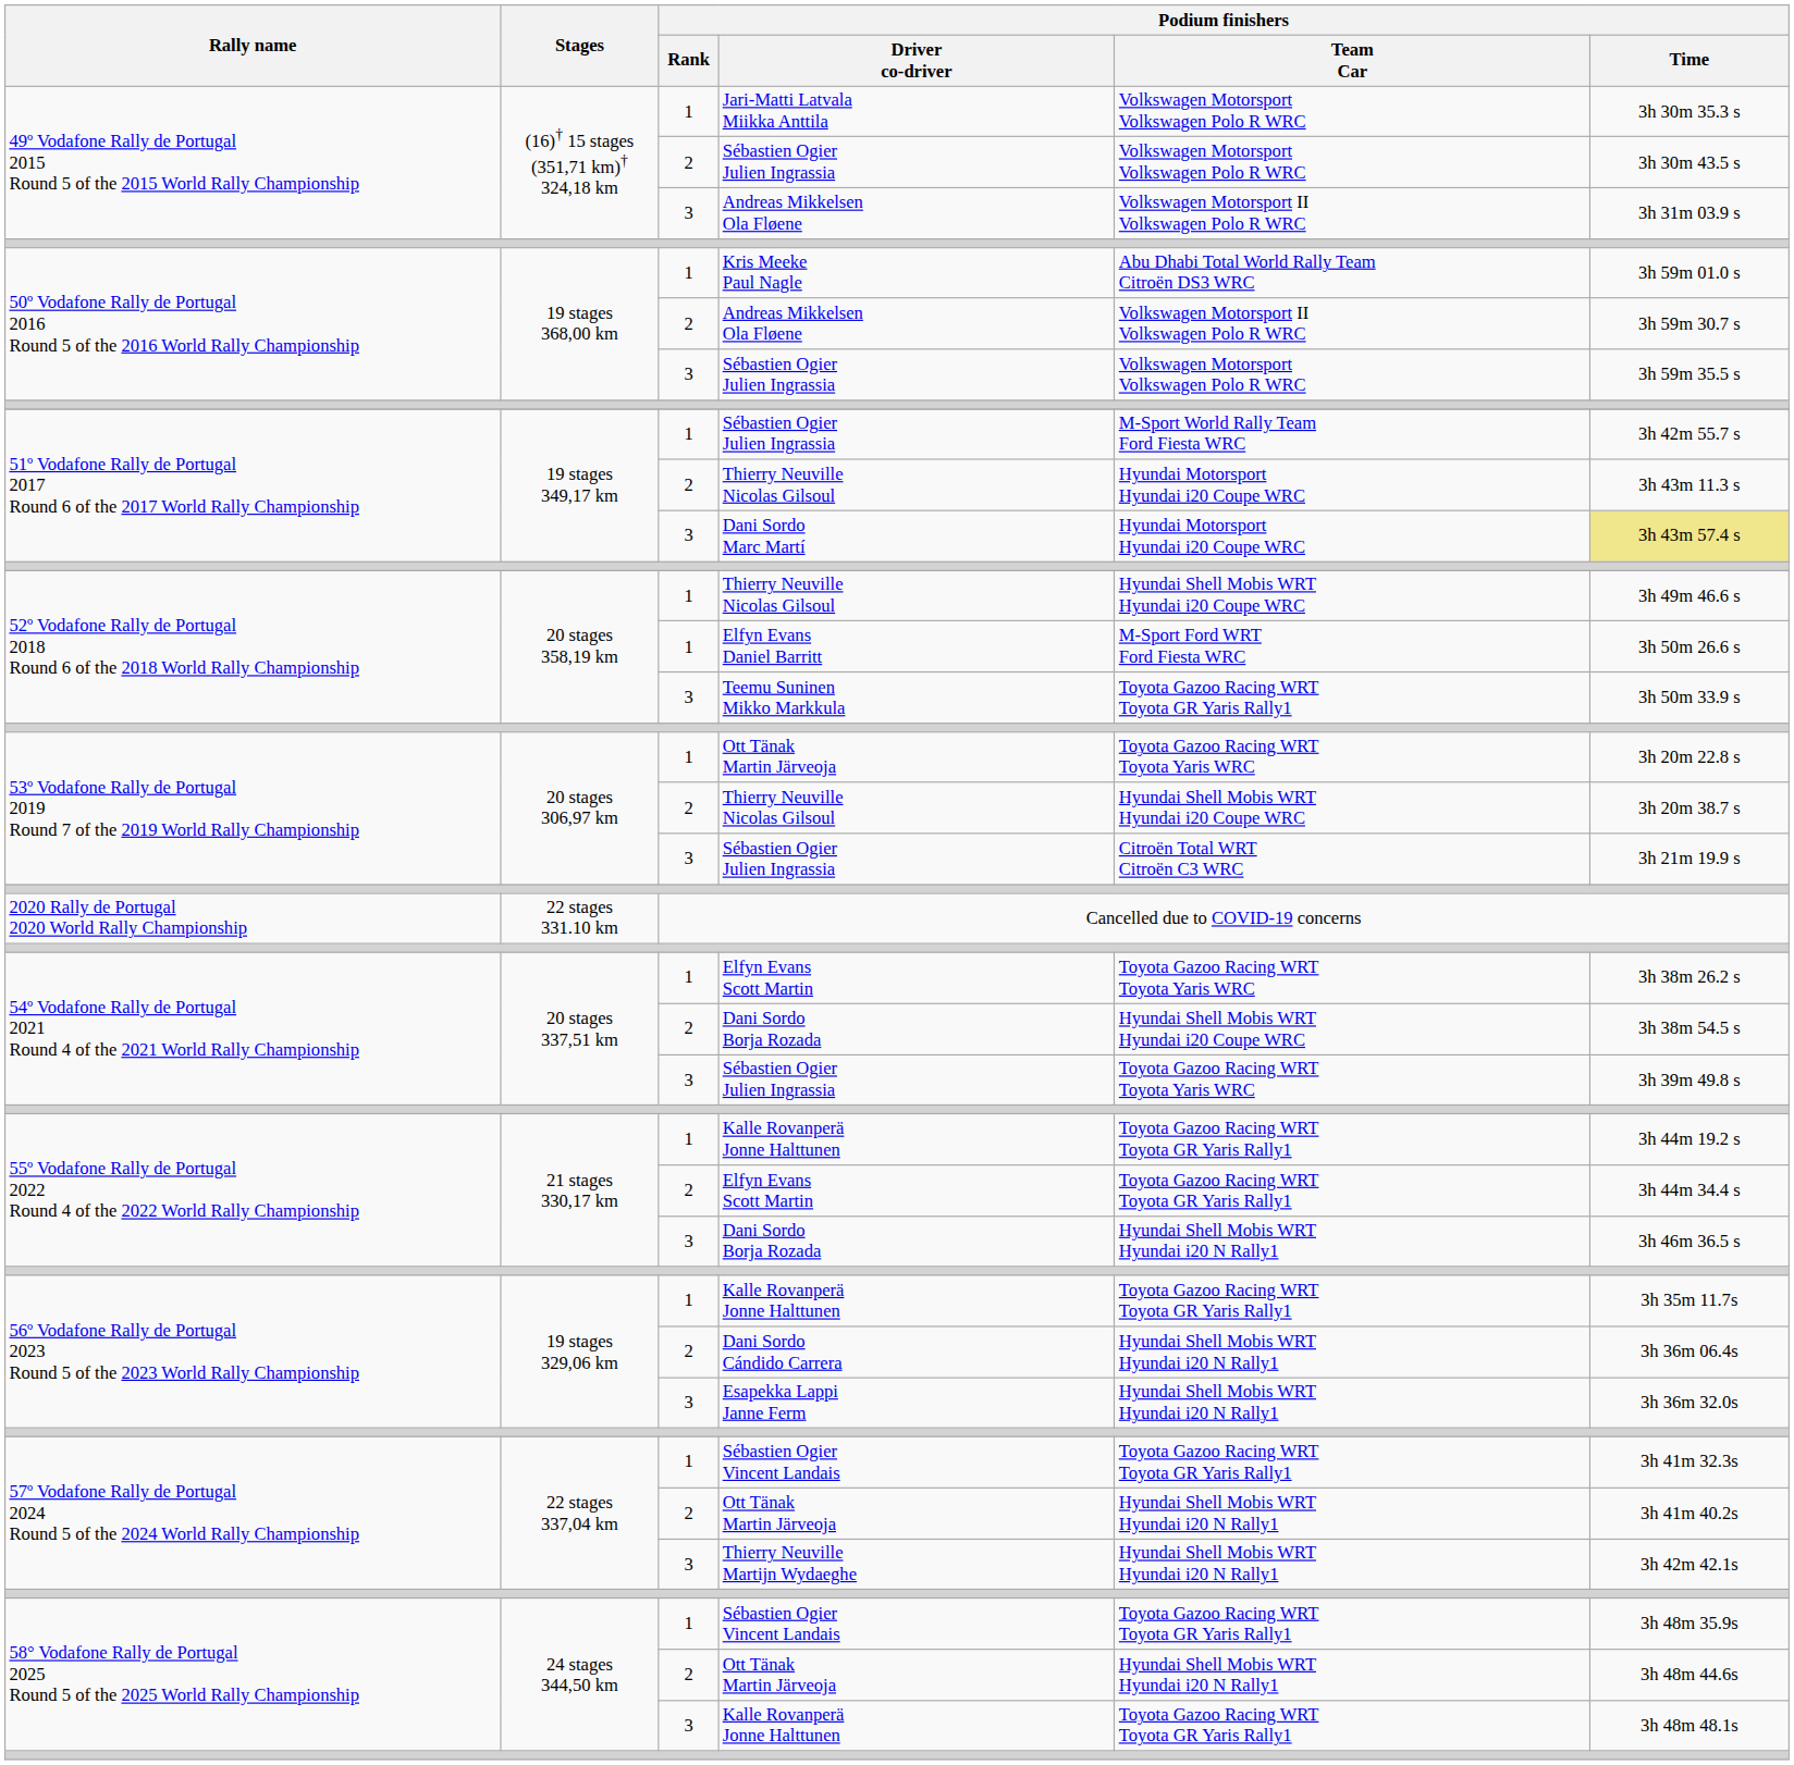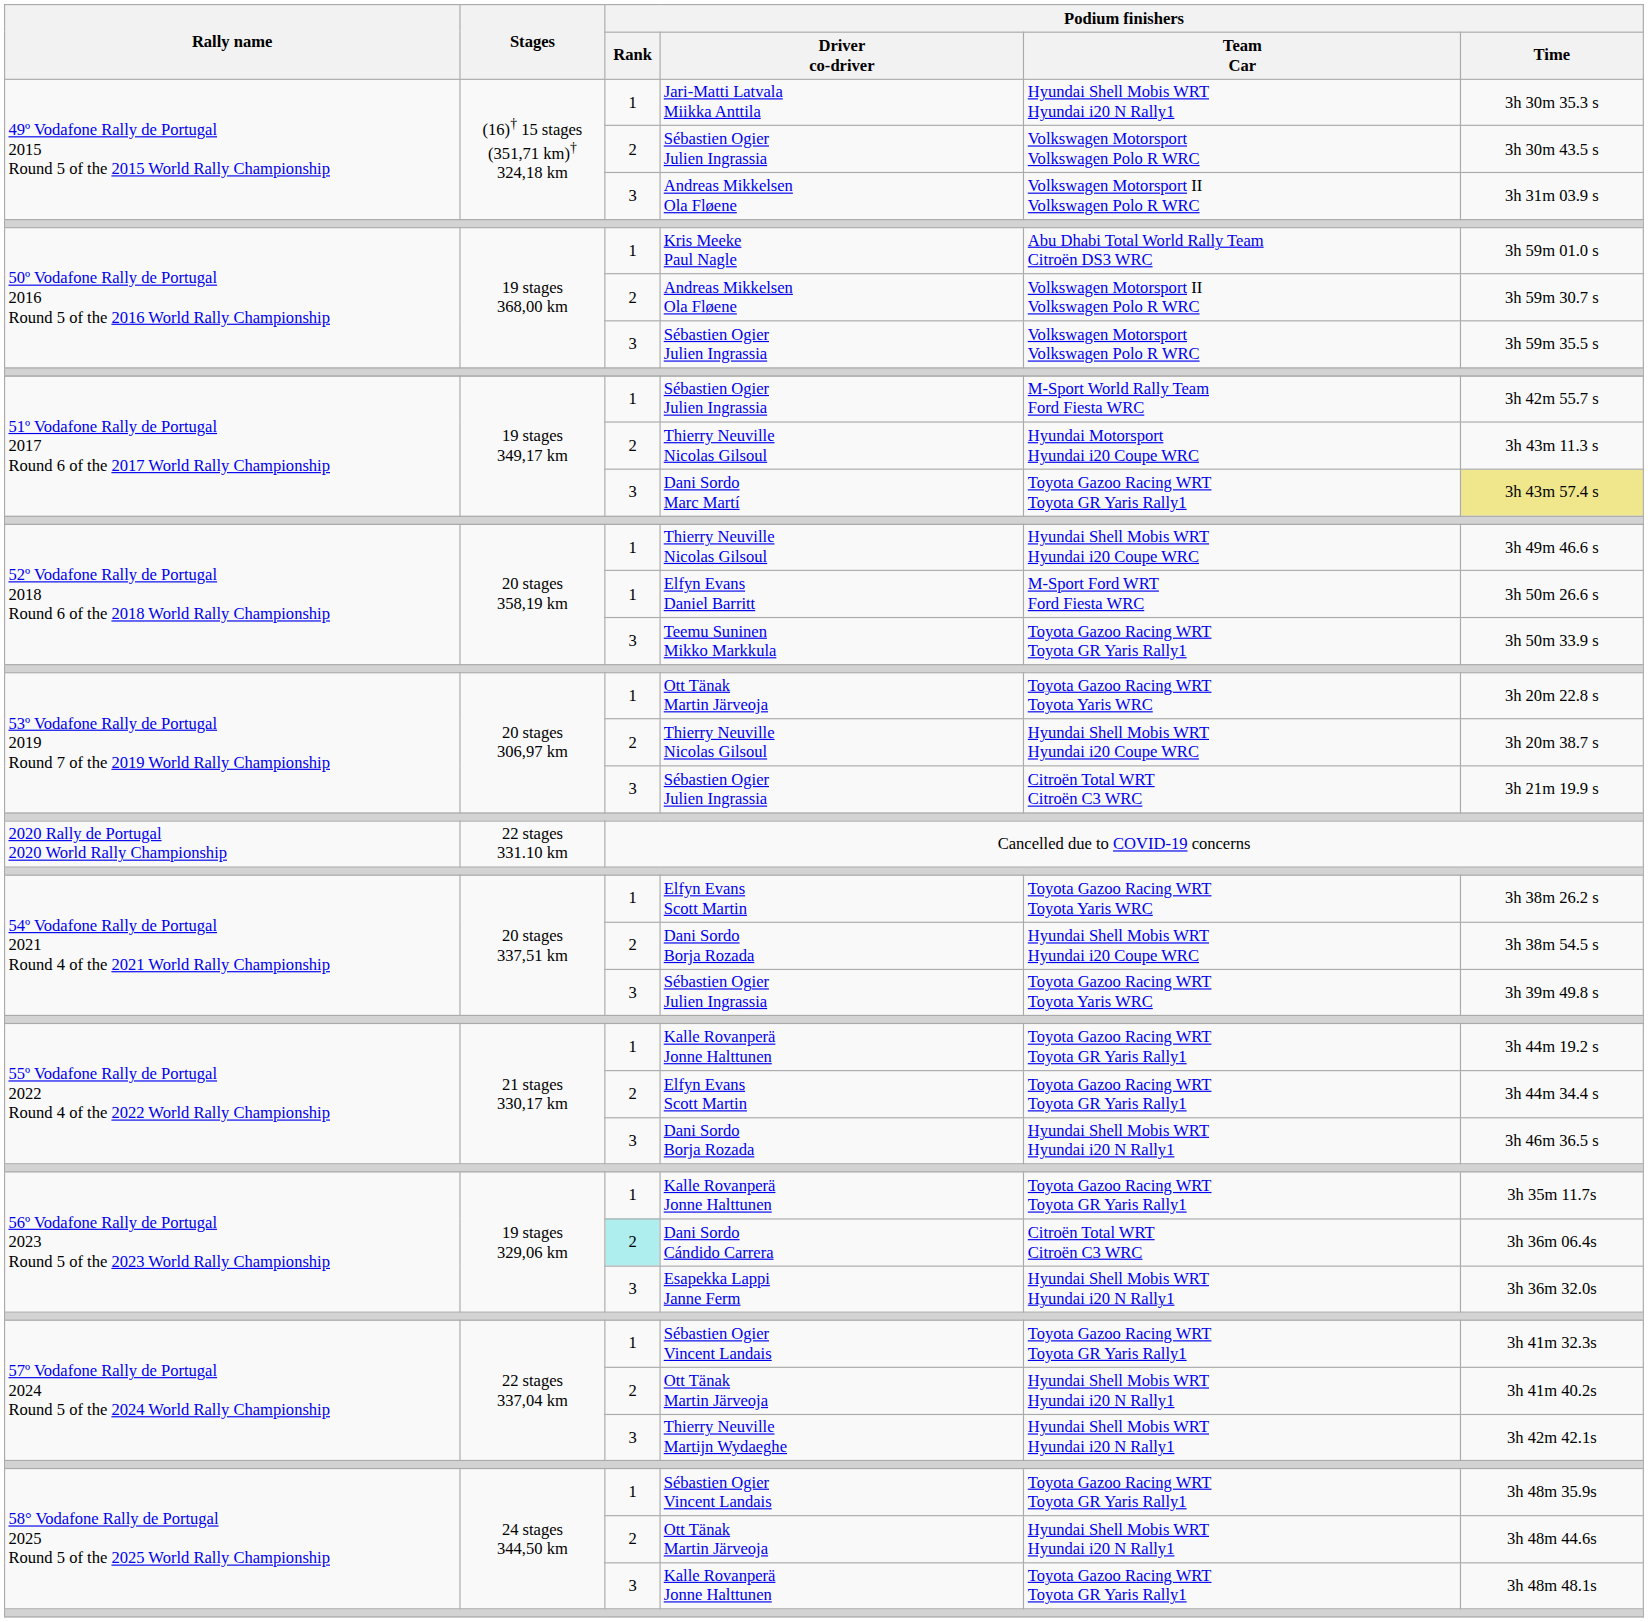 <table class="wikitable" border="1" style="width: 90%; font-size:90%;">
 <tr style="background:#efefef;">
 <th width=25% rowspan="2">Rally name</th>
 <th width=8% rowspan="2">Stages</th>
 <th colspan="4">Podium finishers</th>
 </tr>
 <tr>
 <th width=3%>Rank</th>
 <th width=20%>Driver<br>co-driver</th>
 <th width=24%>Team<br>Car</th>
 <th width=10%>Time</th>
 </tr>
 <tr>
 <td rowspan="3"><a href='#'>49º Vodafone Rally de Portugal</a><br>2015<br>Round 5 of the <a href='#'>2015 World Rally Championship</a></td>
 <td rowspan="3" align="center">(16)<sup>†</sup> 15 stages<br> (351,71 km)<sup>†</sup> 324,18 km</td>
 <td align="center">1</td>
 <td> <a href='#'>Jari-Matti Latvala</a> <br> <a href='#'>Miikka Anttila</a></td>
-<td> <a href='#'>Volkswagen Motorsport</a><br> <a href='#'>Volkswagen Polo R WRC</a></td>
+<td> <a href='#'>Hyundai Shell Mobis WRT</a> <br> <a href='#'>Hyundai i20 N Rally1</a></td>
 <td align="center">3h 30m 35.3 s</td>
 </tr>
 <tr>
 <td align="center">2</td>
 <td> <a href='#'>Sébastien Ogier</a><br> <a href='#'>Julien Ingrassia</a></td>
 <td> <a href='#'>Volkswagen Motorsport</a><br> <a href='#'>Volkswagen Polo R WRC</a></td>
 <td align="center">3h 30m 43.5 s</td>
 </tr>
 <tr>
 <td align="center">3</td>
 <td> <a href='#'>Andreas Mikkelsen</a> <br> <a href='#'>Ola Fløene</a></td>
 <td> <a href='#'>Volkswagen Motorsport</a> II <br> <a href='#'>Volkswagen Polo R WRC</a></td>
 <td align="center">3h 31m 03.9 s</td>
 </tr>
 <tr style="background:lightgrey;">
 <td colspan="6"></td>
 </tr>
 <tr>
 <td rowspan="3"><a href='#'>50º Vodafone Rally de Portugal</a><br>2016<br>Round 5 of the <a href='#'>2016 World Rally Championship</a></td>
 <td rowspan="3" align="center">19 stages <br> 368,00 km</td>
 <td align="center">1</td>
 <td> <a href='#'>Kris Meeke</a> <br> <a href='#'>Paul Nagle</a></td>
 <td> <a href='#'>Abu Dhabi Total World Rally Team</a><br> <a href='#'>Citroën DS3 WRC</a></td>
 <td align="center">3h 59m 01.0 s</td>
 </tr>
 <tr>
 <td align="center">2</td>
 <td> <a href='#'>Andreas Mikkelsen</a> <br> <a href='#'>Ola Fløene</a></td>
 <td> <a href='#'>Volkswagen Motorsport</a> II <br> <a href='#'>Volkswagen Polo R WRC</a></td>
 <td align="center">3h 59m 30.7 s</td>
 </tr>
 <tr>
 <td align="center">3</td>
 <td> <a href='#'>Sébastien Ogier</a><br> <a href='#'>Julien Ingrassia</a></td>
 <td> <a href='#'>Volkswagen Motorsport</a><br> <a href='#'>Volkswagen Polo R WRC</a></td>
 <td align="center">3h 59m 35.5 s</td>
 </tr>
 <tr style="background:lightgrey;">
 <td colspan="6"></td>
 </tr>
 <tr>
 </tr>
 <tr>
 <td rowspan="3"><a href='#'>51º Vodafone Rally de Portugal</a><br>2017<br>Round 6 of the <a href='#'>2017 World Rally Championship</a></td>
 <td rowspan="3" align="center">19 stages <br> 349,17 km</td>
 <td align="center">1</td>
 <td> <a href='#'>Sébastien Ogier</a> <br>  <a href='#'>Julien Ingrassia</a></td>
 <td> <a href='#'>M-Sport World Rally Team</a> <br>  <a href='#'>Ford Fiesta WRC</a></td>
 <td align="center">3h 42m 55.7 s</td>
 </tr>
 <tr>
 <td align="center">2</td>
 <td> <a href='#'>Thierry Neuville</a> <br>  <a href='#'>Nicolas Gilsoul</a></td>
 <td> <a href='#'>Hyundai Motorsport</a> <br>  <a href='#'>Hyundai i20 Coupe WRC</a></td>
 <td align="center">3h 43m 11.3 s</td>
 </tr>
 <tr>
 <td align="center">3</td>
 <td> <a href='#'>Dani Sordo</a> <br>  <a href='#'>Marc Martí</a></td>
-<td> <a href='#'>Hyundai Motorsport</a> <br>  <a href='#'>Hyundai i20 Coupe WRC</a></td>
+<td> <a href='#'>Toyota Gazoo Racing WRT</a> <br> <a href='#'>Toyota GR Yaris Rally1</a></td>
 <td align="center" style="background: khaki;">3h 43m 57.4 s</td>
 </tr>
 <tr style="background:lightgrey;">
 <td colspan="6"></td>
 </tr>
 <tr>
 </tr>
 <tr>
 <td rowspan="3"><a href='#'>52º Vodafone Rally de Portugal</a><br>2018<br>Round 6 of the <a href='#'>2018 World Rally Championship</a></td>
 <td rowspan="3" align="center">20 stages <br> 358,19 km</td>
 <td align="center">1</td>
 <td> <a href='#'>Thierry Neuville</a> <br>  <a href='#'>Nicolas Gilsoul</a></td>
 <td> <a href='#'>Hyundai Shell Mobis WRT</a> <br>  <a href='#'>Hyundai i20 Coupe WRC</a></td>
 <td align="center">3h 49m 46.6 s</td>
 </tr>
 <tr>
 <td align="center">1</td>
 <td> <a href='#'>Elfyn Evans</a> <br>  <a href='#'>Daniel Barritt</a></td>
 <td> <a href='#'>M-Sport Ford WRT</a> <br>  <a href='#'>Ford Fiesta WRC</a></td>
 <td align="center">3h 50m 26.6 s</td>
 </tr>
 <tr>
 <td align="center">3</td>
 <td> <a href='#'>Teemu Suninen</a> <br>  <a href='#'>Mikko Markkula</a></td>
 <td> <a href='#'>Toyota Gazoo Racing WRT</a><br> <a href='#'>Toyota GR Yaris Rally1</a></td>
 <td align="center">3h 50m 33.9 s</td>
 </tr>
 <tr style="background:lightgrey;">
 <td colspan="6"></td>
 </tr>
 <tr>
 <td rowspan="3"><a href='#'>53º Vodafone Rally de Portugal</a><br>2019<br>Round 7 of the <a href='#'>2019 World Rally Championship</a></td>
 <td rowspan="3" align="center">20 stages <br> 306,97 km</td>
 <td align="center">1</td>
 <td> <a href='#'>Ott Tänak</a> <br>  <a href='#'>Martin Järveoja</a></td>
 <td> <a href='#'>Toyota Gazoo Racing WRT</a> <br>  <a href='#'>Toyota Yaris WRC</a></td>
 <td align="center">3h 20m 22.8 s</td>
 </tr>
 <tr>
 <td align="center">2</td>
 <td> <a href='#'>Thierry Neuville</a> <br>  <a href='#'>Nicolas Gilsoul</a></td>
 <td> <a href='#'>Hyundai Shell Mobis WRT</a> <br>  <a href='#'>Hyundai i20 Coupe WRC</a></td>
 <td align="center">3h 20m 38.7 s</td>
 </tr>
 <tr>
 <td align="center">3</td>
 <td> <a href='#'>Sébastien Ogier</a> <br>  <a href='#'>Julien Ingrassia</a></td>
 <td> <a href='#'>Citroën Total WRT</a> <br>  <a href='#'>Citroën C3 WRC</a></td>
 <td align="center">3h 21m 19.9 s</td>
 </tr>
 <tr style="background:lightgrey;">
 <td colspan="6"></td>
 </tr>
 <tr>
 <td rowspan="1"><a href='#'>2020 Rally de Portugal</a><br><a href='#'>2020 World Rally Championship</a></td>
 <td rowspan="1" align="center">22 stages <br> 331.10 km</td>
 <td align=center colspan=4 rowspan="1">Cancelled due to <a href='#'>COVID-19</a> concerns</td>
 </tr>
 <tr style="background:lightgrey;">
 <td colspan="6"></td>
 </tr>
 <tr>
 <td rowspan="3"><a href='#'>54º Vodafone Rally de Portugal</a><br>2021<br>Round 4 of the <a href='#'>2021 World Rally Championship</a></td>
 <td rowspan="3" align="center">20 stages <br> 337,51 km</td>
 <td align="center">1</td>
 <td> <a href='#'>Elfyn Evans</a> <br> <a href='#'>Scott Martin</a></td>
 <td> <a href='#'>Toyota Gazoo Racing WRT</a><br> <a href='#'>Toyota Yaris WRC</a></td>
 <td align="center">3h 38m 26.2 s</td>
 </tr>
 <tr>
 <td align="center">2</td>
 <td> <a href='#'>Dani Sordo</a> <br> <a href='#'>Borja Rozada</a></td>
 <td> <a href='#'>Hyundai Shell Mobis WRT</a> <br> <a href='#'>Hyundai i20 Coupe WRC</a></td>
 <td align="center">3h 38m 54.5 s</td>
 </tr>
 <tr>
 <td align="center">3</td>
 <td> <a href='#'>Sébastien Ogier</a><br> <a href='#'>Julien Ingrassia</a></td>
 <td> <a href='#'>Toyota Gazoo Racing WRT</a><br> <a href='#'>Toyota Yaris WRC</a></td>
 <td align="center">3h 39m 49.8 s</td>
 </tr>
 <tr style="background:lightgrey;">
 <td colspan="6"></td>
 </tr>
 <tr>
 <td rowspan="3"><a href='#'>55º Vodafone Rally de Portugal</a><br>2022<br>Round 4 of the <a href='#'>2022 World Rally Championship</a></td>
 <td rowspan="3" align="center">21 stages <br> 330,17 km</td>
 <td align="center">1</td>
 <td> <a href='#'>Kalle Rovanperä</a> <br> <a href='#'>Jonne Halttunen</a></td>
 <td> <a href='#'>Toyota Gazoo Racing WRT</a><br> <a href='#'>Toyota GR Yaris Rally1</a></td>
 <td align="center">3h 44m 19.2 s</td>
 </tr>
 <tr>
 <td align="center">2</td>
 <td> <a href='#'>Elfyn Evans</a> <br> <a href='#'>Scott Martin</a></td>
 <td> <a href='#'>Toyota Gazoo Racing WRT</a> <br> <a href='#'>Toyota GR Yaris Rally1</a></td>
 <td align="center">3h 44m 34.4 s</td>
 </tr>
 <tr>
 <td align="center">3</td>
 <td> <a href='#'>Dani Sordo</a><br> <a href='#'>Borja Rozada</a></td>
 <td> <a href='#'>Hyundai Shell Mobis WRT</a> <br> <a href='#'>Hyundai i20 N Rally1</a></td>
 <td align="center">3h 46m 36.5 s</td>
 </tr>
 <tr style="background:lightgrey;">
 <td colspan="6"></td>
 </tr>
 <tr>
 <td rowspan="3"><a href='#'>56º Vodafone Rally de Portugal</a><br>2023<br>Round 5 of the <a href='#'>2023 World Rally Championship</a></td>
 <td rowspan="3" align="center">19 stages <br> 329,06 km</td>
 <td align="center">1</td>
 <td> <a href='#'>Kalle Rovanperä</a> <br> <a href='#'>Jonne Halttunen</a></td>
 <td> <a href='#'>Toyota Gazoo Racing WRT</a><br> <a href='#'>Toyota GR Yaris Rally1</a></td>
 <td align="center">3h 35m 11.7s</td>
 </tr>
 <tr>
-<td align="center">2</td>
+<td align="center" style="background: paleturquoise;">2</td>
 <td> <a href='#'>Dani Sordo</a><br> <a href='#'>Cándido Carrera</a></td>
-<td> <a href='#'>Hyundai Shell Mobis WRT</a> <br> <a href='#'>Hyundai i20 N Rally1</a></td>
+<td> <a href='#'>Citroën Total WRT</a> <br>  <a href='#'>Citroën C3 WRC</a></td>
 <td align="center">3h 36m 06.4s</td>
 </tr>
 <tr>
 <td align="center">3</td>
 <td> <a href='#'>Esapekka Lappi</a> <br> <a href='#'>Janne Ferm</a></td>
 <td> <a href='#'>Hyundai Shell Mobis WRT</a> <br> <a href='#'>Hyundai i20 N Rally1</a></td>
 <td align="center">3h 36m 32.0s</td>
 </tr>
 <tr style="background:lightgrey;">
 <td colspan="6"></td>
 </tr>
 <tr>
 <td rowspan="3"><a href='#'>57º Vodafone Rally de Portugal</a><br>2024<br>Round 5 of the <a href='#'>2024 World Rally Championship</a></td>
 <td rowspan="3" align="center">22 stages<br> 337,04 km</td>
 <td align="center">1</td>
 <td> <a href='#'>Sébastien Ogier</a> <br>  <a href='#'>Vincent Landais</a></td>
 <td> <a href='#'>Toyota Gazoo Racing WRT</a><br> <a href='#'>Toyota GR Yaris Rally1</a></td>
 <td align="center">3h 41m 32.3s</td>
 </tr>
 <tr>
 <td align="center">2</td>
 <td> <a href='#'>Ott Tänak</a> <br>  <a href='#'>Martin Järveoja</a></td>
 <td> <a href='#'>Hyundai Shell Mobis WRT</a> <br> <a href='#'>Hyundai i20 N Rally1</a></td>
 <td align="center">3h 41m 40.2s</td>
 </tr>
 <tr>
 <td align="center">3</td>
 <td> <a href='#'>Thierry Neuville</a> <br>  <a href='#'>Martijn Wydaeghe</a></td>
 <td> <a href='#'>Hyundai Shell Mobis WRT</a> <br> <a href='#'>Hyundai i20 N Rally1</a></td>
 <td align="center">3h 42m 42.1s</td>
 </tr>
 <tr style="background:lightgrey;">
 <td colspan="6"></td>
 </tr>
 <tr>
 <td rowspan="3"><a href='#'>58° Vodafone Rally de Portugal</a><br>2025<br>Round 5 of the <a href='#'>2025 World Rally Championship</a></td>
 <td rowspan="3" align="center">24 stages<br> 344,50 km</td>
 <td align="center">1</td>
 <td> <a href='#'>Sébastien Ogier</a> <br>  <a href='#'>Vincent Landais</a></td>
 <td> <a href='#'>Toyota Gazoo Racing WRT</a><br> <a href='#'>Toyota GR Yaris Rally1</a></td>
 <td align="center">3h 48m 35.9s</td>
 </tr>
 <tr>
 <td align="center">2</td>
 <td> <a href='#'>Ott Tänak</a> <br>  <a href='#'>Martin Järveoja</a></td>
 <td> <a href='#'>Hyundai Shell Mobis WRT</a> <br> <a href='#'>Hyundai i20 N Rally1</a></td>
 <td align="center">3h 48m 44.6s</td>
 </tr>
 <tr>
 <td align="center">3</td>
 <td> <a href='#'>Kalle Rovanperä</a> <br> <a href='#'>Jonne Halttunen</a></td>
 <td> <a href='#'>Toyota Gazoo Racing WRT</a><br> <a href='#'>Toyota GR Yaris Rally1</a></td>
 <td align="center">3h 48m 48.1s</td>
 </tr>
 <tr style="background:lightgrey;">
 <td colspan="6"></td>
 </tr>
 </table>
